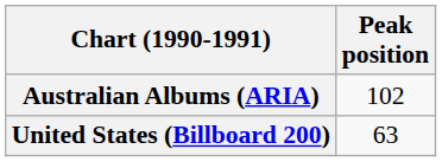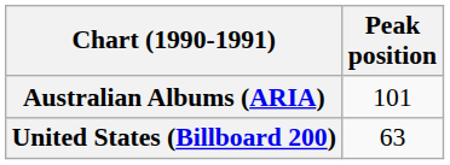 <table class="wikitable sortable plainrowheaders" style="text-align:center">
 <tr>
 <th scope="col">Chart (1990-1991)</th>
 <th scope="col">Peak<br>position</th>
 </tr>
 <tr>
 <th scope="row">Australian Albums (<a href='#'>ARIA</a>)</th>
-<td>102</td>
+<td>101</td>
 </tr>
 <tr>
 <th scope="row">United States (<a href='#'>Billboard 200</a>)</th>
 <td>63</td>
 </tr>
 </table>
